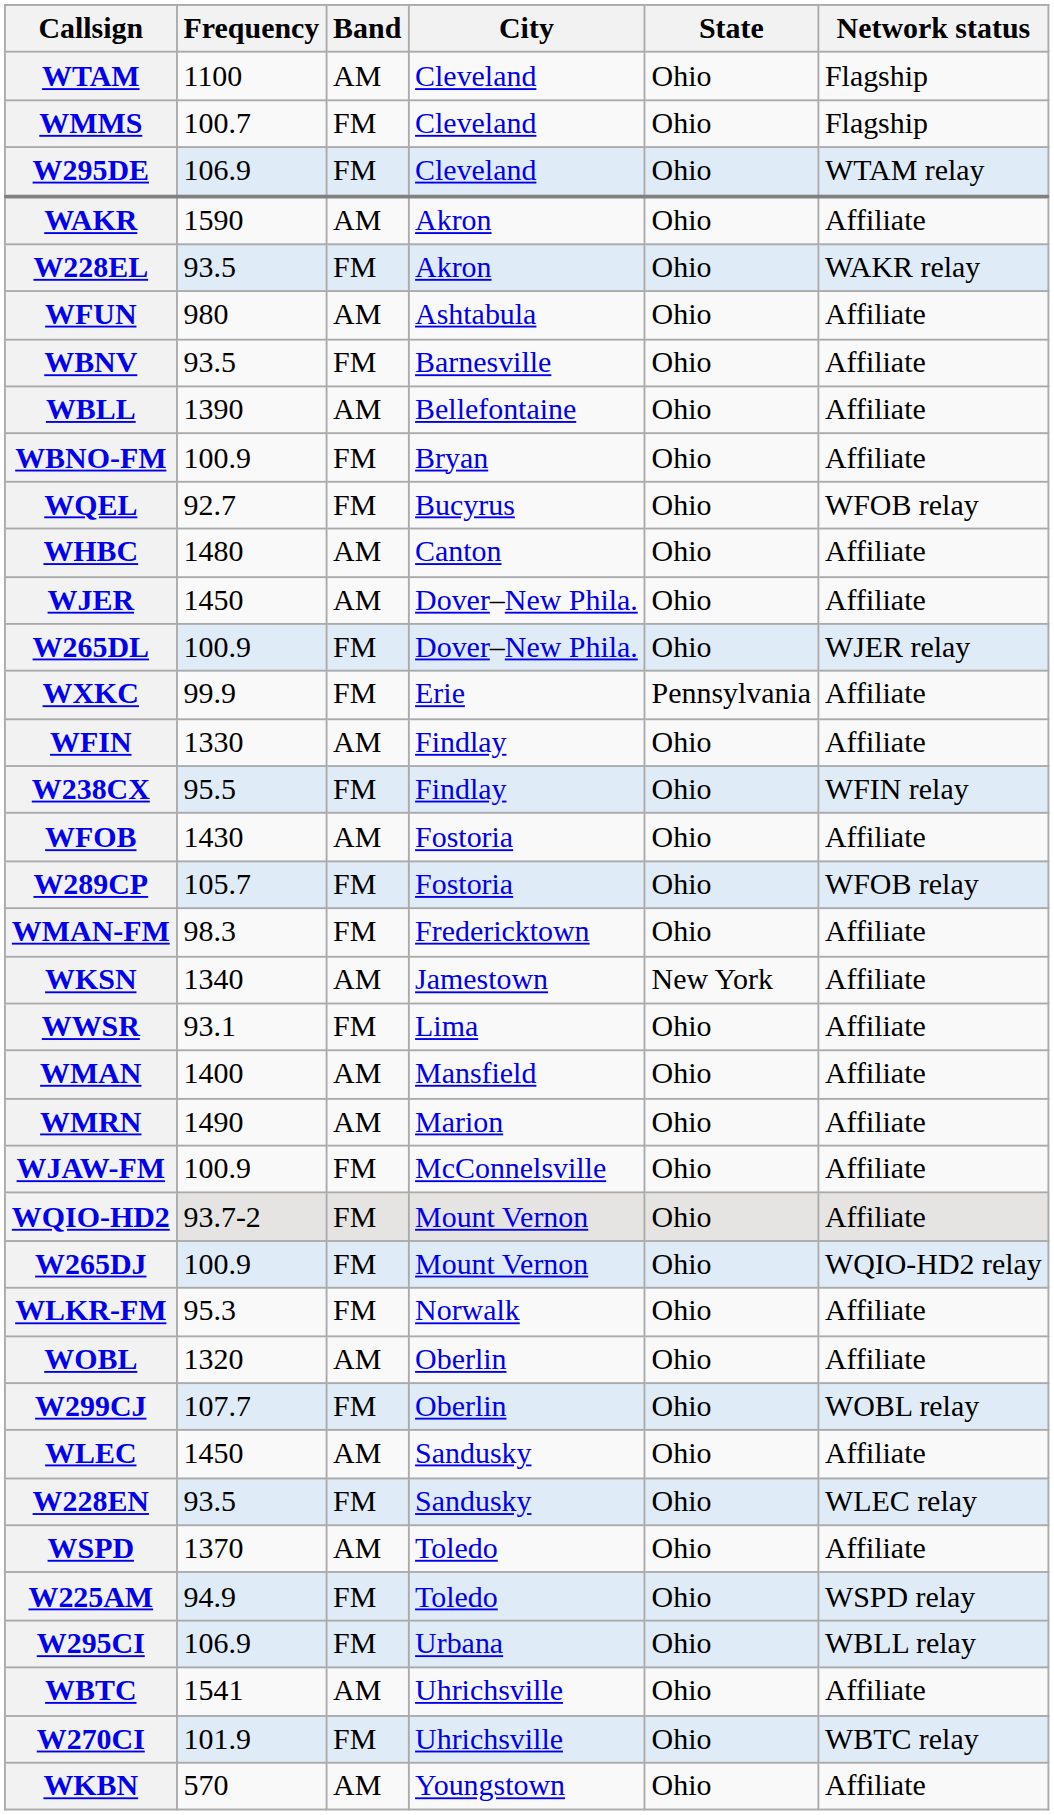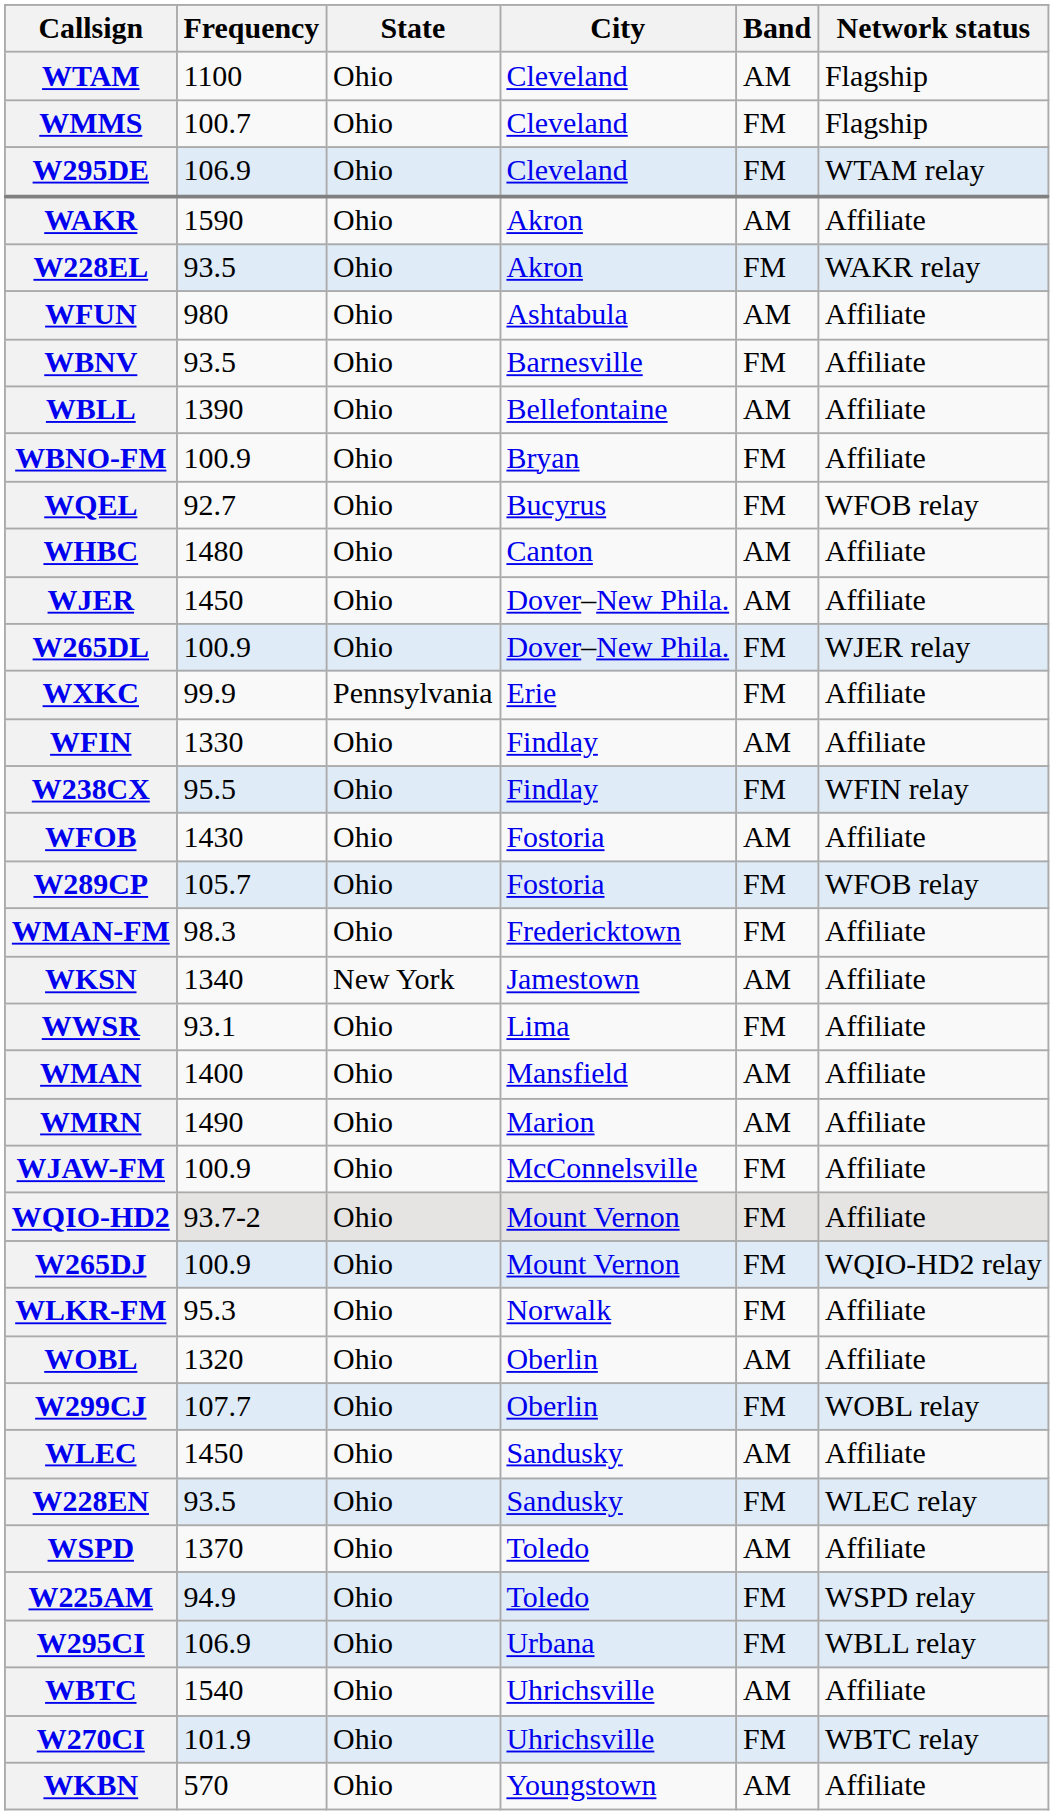 <table class="wikitable sortable">
 <tr>
 <th scope = "col">Callsign</th>
 <th scope = "col">Frequency</th>
+<th scope = "col">State</th>
+<th scope = "col">City</th>
 <th scope = "col">Band</th>
-<th scope = "col">City</th>
-<th scope = "col">State</th>
 <th scope = "col">Network status</th>
 </tr>
 <tr>
 <th scope = "row"><a href='#'>WTAM</a></th>
 <td data-sort-value=001100>1100</td>
+<td>Ohio</td>
+<td><a href='#'>Cleveland</a></td>
 <td>AM</td>
-<td><a href='#'>Cleveland</a></td>
-<td>Ohio</td>
 <td>Flagship</td>
 </tr>
 <tr>
 <th scope = "row"><a href='#'>WMMS</a></th>
 <td data-sort-value=100700>100.7</td>
+<td>Ohio</td>
+<td><a href='#'>Cleveland</a></td>
 <td>FM</td>
-<td><a href='#'>Cleveland</a></td>
-<td>Ohio</td>
 <td>Flagship</td>
 </tr>
 <tr style="background-color:#DFEBF6; border-bottom: 2px solid grey;">
 <th scope = "row"><a href='#'>W295DE</a></th>
 <td data-sort-value=106990>106.9</td>
+<td>Ohio</td>
+<td><a href='#'>Cleveland</a></td>
 <td>FM</td>
-<td><a href='#'>Cleveland</a></td>
-<td>Ohio</td>
 <td>WTAM relay</td>
 </tr>
 <tr>
 <th scope = "row"><a href='#'>WAKR</a></th>
 <td data-sort-value=001590>1590</td>
+<td>Ohio</td>
+<td><a href='#'>Akron</a></td>
 <td>AM</td>
-<td><a href='#'>Akron</a></td>
-<td>Ohio</td>
 <td>Affiliate</td>
 </tr>
 <tr style="background-color:#DFEBF6;">
 <th scope = "row"><a href='#'>W228EL</a></th>
 <td data-sort-value=093590>93.5</td>
+<td>Ohio</td>
+<td><a href='#'>Akron</a></td>
 <td>FM</td>
-<td><a href='#'>Akron</a></td>
-<td>Ohio</td>
 <td>WAKR relay</td>
 </tr>
 <tr>
 <th scope = "row"><a href='#'>WFUN</a></th>
 <td data-sort-value=000970>980</td>
+<td>Ohio</td>
+<td><a href='#'>Ashtabula</a></td>
 <td>AM</td>
-<td><a href='#'>Ashtabula</a></td>
-<td>Ohio</td>
 <td>Affiliate</td>
 </tr>
 <tr>
 <th scope = "row"><a href='#'>WBNV</a></th>
 <td data-sort-value=093500>93.5</td>
+<td>Ohio</td>
+<td><a href='#'>Barnesville</a></td>
 <td>FM</td>
-<td><a href='#'>Barnesville</a></td>
-<td>Ohio</td>
 <td>Affiliate</td>
 </tr>
 <tr>
 <th scope = "row"><a href='#'>WBLL</a></th>
 <td data-sort-value=001390>1390</td>
+<td>Ohio</td>
+<td><a href='#'>Bellefontaine</a></td>
 <td>AM</td>
-<td><a href='#'>Bellefontaine</a></td>
-<td>Ohio</td>
 <td>Affiliate</td>
 </tr>
 <tr>
 <th scope = "row"><a href='#'>WBNO-FM</a></th>
 <td data-sort-value=100900>100.9</td>
+<td>Ohio</td>
+<td><a href='#'>Bryan</a></td>
 <td>FM</td>
-<td><a href='#'>Bryan</a></td>
-<td>Ohio</td>
 <td>Affiliate</td>
 </tr>
 <tr>
 <th scope = "row"><a href='#'>WQEL</a></th>
 <td data-sort-value=092700>92.7</td>
+<td>Ohio</td>
+<td><a href='#'>Bucyrus</a></td>
 <td>FM</td>
-<td><a href='#'>Bucyrus</a></td>
-<td>Ohio</td>
 <td>WFOB relay</td>
 </tr>
 <tr>
 <th scope = "row"><a href='#'>WHBC</a></th>
 <td data-sort-value=001480>1480</td>
+<td>Ohio</td>
+<td><a href='#'>Canton</a></td>
 <td>AM</td>
-<td><a href='#'>Canton</a></td>
-<td>Ohio</td>
 <td>Affiliate</td>
 </tr>
 <tr>
 <th scope = "row"><a href='#'>WJER</a></th>
 <td data-sort-value=001450>1450</td>
+<td>Ohio</td>
+<td><a href='#'>Dover</a>–<a href='#'>New Phila.</a></td>
 <td>AM</td>
-<td><a href='#'>Dover</a>–<a href='#'>New Phila.</a></td>
-<td>Ohio</td>
 <td>Affiliate</td>
 </tr>
 <tr style="background-color:#DFEBF6;">
 <th scope = "row"><a href='#'>W265DL</a></th>
 <td data-sort-value=100990>100.9</td>
+<td>Ohio</td>
+<td><a href='#'>Dover</a>–<a href='#'>New Phila.</a></td>
 <td>FM</td>
-<td><a href='#'>Dover</a>–<a href='#'>New Phila.</a></td>
-<td>Ohio</td>
 <td>WJER relay</td>
 </tr>
 <tr>
 <th scope = "row"><a href='#'>WXKC</a></th>
 <td data-sort-value=099900>99.9</td>
+<td>Pennsylvania</td>
+<td><a href='#'>Erie</a></td>
 <td>FM</td>
-<td><a href='#'>Erie</a></td>
-<td>Pennsylvania</td>
 <td>Affiliate</td>
 </tr>
 <tr>
 <th scope = "row"><a href='#'>WFIN</a></th>
 <td data-sort-value=001330>1330</td>
+<td>Ohio</td>
+<td><a href='#'>Findlay</a></td>
 <td>AM</td>
-<td><a href='#'>Findlay</a></td>
-<td>Ohio</td>
 <td>Affiliate</td>
 </tr>
 <tr style="background-color:#DFEBF6;">
 <th scope = "row"><a href='#'>W238CX</a></th>
 <td data-sort-value=095590>95.5</td>
+<td>Ohio</td>
+<td><a href='#'>Findlay</a></td>
 <td>FM</td>
-<td><a href='#'>Findlay</a></td>
-<td>Ohio</td>
 <td>WFIN relay</td>
 </tr>
 <tr>
 <th scope = "row"><a href='#'>WFOB</a></th>
 <td data-sort-value=001430>1430</td>
+<td>Ohio</td>
+<td><a href='#'>Fostoria</a></td>
 <td>AM</td>
-<td><a href='#'>Fostoria</a></td>
-<td>Ohio</td>
 <td>Affiliate</td>
 </tr>
 <tr style="background-color:#DFEBF6;">
 <th scope = "row"><a href='#'>W289CP</a></th>
 <td data-sort-value=105790>105.7</td>
+<td>Ohio</td>
+<td><a href='#'>Fostoria</a></td>
 <td>FM</td>
-<td><a href='#'>Fostoria</a></td>
-<td>Ohio</td>
 <td>WFOB relay</td>
 </tr>
 <tr>
 <th scope = "row"><a href='#'>WMAN-FM</a></th>
 <td data-sort-value=098300>98.3</td>
+<td>Ohio</td>
+<td><a href='#'>Fredericktown</a></td>
 <td>FM</td>
-<td><a href='#'>Fredericktown</a></td>
-<td>Ohio</td>
 <td>Affiliate</td>
 </tr>
 <tr>
 <th scope = "row"><a href='#'>WKSN</a></th>
 <td data-sort-value=001340>1340</td>
+<td>New York</td>
+<td><a href='#'>Jamestown</a></td>
 <td>AM</td>
-<td><a href='#'>Jamestown</a></td>
-<td>New York</td>
 <td>Affiliate</td>
 </tr>
 <tr>
 <th scope = "row"><a href='#'>WWSR</a></th>
 <td data-sort-value=093100>93.1</td>
+<td>Ohio</td>
+<td><a href='#'>Lima</a></td>
 <td>FM</td>
-<td><a href='#'>Lima</a></td>
-<td>Ohio</td>
 <td>Affiliate</td>
 </tr>
 <tr>
 <th scope = "row"><a href='#'>WMAN</a></th>
 <td data-sort-value=001400>1400</td>
+<td>Ohio</td>
+<td><a href='#'>Mansfield</a></td>
 <td>AM</td>
-<td><a href='#'>Mansfield</a></td>
-<td>Ohio</td>
 <td>Affiliate</td>
 </tr>
 <tr>
 <th scope = "row"><a href='#'>WMRN</a></th>
 <td data-sort-value=001490>1490</td>
+<td>Ohio</td>
+<td><a href='#'>Marion</a></td>
 <td>AM</td>
-<td><a href='#'>Marion</a></td>
-<td>Ohio</td>
 <td>Affiliate</td>
 </tr>
 <tr>
 <th scope = "row"><a href='#'>WJAW-FM</a></th>
 <td data-sort-value=100900>100.9</td>
+<td>Ohio</td>
+<td><a href='#'>McConnelsville</a></td>
 <td>FM</td>
-<td><a href='#'>McConnelsville</a></td>
-<td>Ohio</td>
 <td>Affiliate</td>
 </tr>
 <tr style="background-color:#e5e4e2;">
 <th scope = "row"><a href='#'>WQIO-HD2</a></th>
 <td data-sort-value=093720>93.7-2</td>
+<td>Ohio</td>
+<td><a href='#'>Mount Vernon</a></td>
 <td>FM</td>
-<td><a href='#'>Mount Vernon</a></td>
-<td>Ohio</td>
 <td>Affiliate</td>
 </tr>
 <tr style="background-color:#DFEBF6;">
 <th scope = "row"><a href='#'>W265DJ</a></th>
 <td data-sort-value=100990>100.9</td>
+<td>Ohio</td>
+<td><a href='#'>Mount Vernon</a></td>
 <td>FM</td>
-<td><a href='#'>Mount Vernon</a></td>
-<td>Ohio</td>
 <td>WQIO-HD2 relay</td>
 </tr>
 <tr>
 <th scope = "row"><a href='#'>WLKR-FM</a></th>
 <td data-sort-value=095300>95.3</td>
+<td>Ohio</td>
+<td><a href='#'>Norwalk</a></td>
 <td>FM</td>
-<td><a href='#'>Norwalk</a></td>
-<td>Ohio</td>
 <td>Affiliate</td>
 </tr>
 <tr>
 <th scope="row"><a href='#'>WOBL</a></th>
 <td data-sort-value="001320">1320</td>
+<td>Ohio</td>
+<td><a href='#'>Oberlin</a></td>
 <td>AM</td>
-<td><a href='#'>Oberlin</a></td>
-<td>Ohio</td>
 <td>Affiliate</td>
 </tr>
 <tr style="background-color:#DFEBF6;">
 <th scope="row"><a href='#'>W299CJ</a></th>
 <td data-sort-value="107790">107.7</td>
+<td>Ohio</td>
+<td><a href='#'>Oberlin</a></td>
 <td>FM</td>
-<td><a href='#'>Oberlin</a></td>
-<td>Ohio</td>
 <td>WOBL relay</td>
 </tr>
 <tr>
 <th scope = "row"><a href='#'>WLEC</a></th>
 <td data-sort-value=001450>1450</td>
+<td>Ohio</td>
+<td><a href='#'>Sandusky</a></td>
 <td>AM</td>
-<td><a href='#'>Sandusky</a></td>
-<td>Ohio</td>
 <td>Affiliate</td>
 </tr>
 <tr style="background-color:#DFEBF6;">
 <th scope = "row"><a href='#'>W228EN</a></th>
 <td data-sort-value=093590>93.5</td>
+<td>Ohio</td>
+<td><a href='#'>Sandusky</a></td>
 <td>FM</td>
-<td><a href='#'>Sandusky</a></td>
-<td>Ohio</td>
 <td>WLEC relay</td>
 </tr>
 <tr>
 <th scope = "row"><a href='#'>WSPD</a></th>
 <td data-sort-value=001370>1370</td>
+<td>Ohio</td>
+<td><a href='#'>Toledo</a></td>
 <td>AM</td>
-<td><a href='#'>Toledo</a></td>
-<td>Ohio</td>
 <td>Affiliate</td>
 </tr>
 <tr style="background-color:#DFEBF6;">
 <th scope = "row"><a href='#'>W225AM</a></th>
 <td data-sort-value=092990>94.9</td>
+<td>Ohio</td>
+<td><a href='#'>Toledo</a></td>
 <td>FM</td>
-<td><a href='#'>Toledo</a></td>
-<td>Ohio</td>
 <td>WSPD relay</td>
 </tr>
 <tr style="background-color:#DFEBF6;">
 <th scope = "row"><a href='#'>W295CI</a></th>
 <td data-sort-value=106990>106.9</td>
+<td>Ohio</td>
+<td><a href='#'>Urbana</a></td>
 <td>FM</td>
-<td><a href='#'>Urbana</a></td>
-<td>Ohio</td>
 <td>WBLL relay</td>
 </tr>
 <tr>
 <th scope = "row"><a href='#'>WBTC</a></th>
-<td data-sort-value=001540>1541</td>
+<td data-sort-value=001540>1540</td>
+<td>Ohio</td>
+<td><a href='#'>Uhrichsville</a></td>
 <td>AM</td>
-<td><a href='#'>Uhrichsville</a></td>
-<td>Ohio</td>
 <td>Affiliate</td>
 </tr>
 <tr style="background-color:#DFEBF6;">
 <th scope = "row"><a href='#'>W270CI</a></th>
 <td data-sort-value=101990>101.9</td>
+<td>Ohio</td>
+<td><a href='#'>Uhrichsville</a></td>
 <td>FM</td>
-<td><a href='#'>Uhrichsville</a></td>
-<td>Ohio</td>
 <td>WBTC relay</td>
 </tr>
 <tr>
 <th scope = "row"><a href='#'>WKBN</a></th>
 <td data-sort-value=000570>570</td>
+<td>Ohio</td>
+<td><a href='#'>Youngstown</a></td>
 <td>AM</td>
-<td><a href='#'>Youngstown</a></td>
-<td>Ohio</td>
 <td>Affiliate</td>
 </tr>
 </table>
